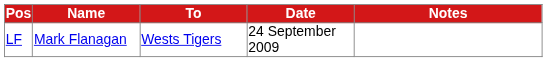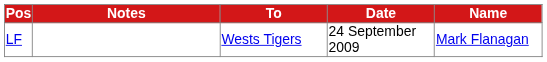 <table border="1" width="70%" style="border-collapse:collapse;">
 <tr bgcolor="#D31718" style="color:#FFFFFF;">
 <th>Pos</th>
-<th>Name</th>
+<th>Notes</th>
 <th>To</th>
 <th>Date</th>
-<th>Notes</th>
+<th>Name</th>
 </tr>
 <tr>
 <td width="5%"><a href='#'>LF</a></td>
-<td width="20%"><a href='#'>Mark Flanagan</a></td>
+<td width="35%"></td>
 <td width="20%"><a href='#'>Wests Tigers</a></td>
 <td width="20%">24 September 2009</td>
-<td width="35%"></td>
+<td width="20%"><a href='#'>Mark Flanagan</a></td>
 </tr>
 </table>
